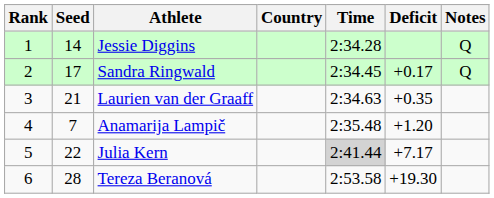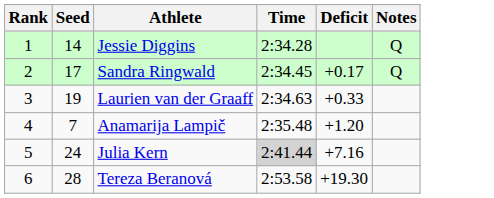 <table class="wikitable sortable" style="text-align:center">
 <tr>
 <th>Rank</th>
 <th>Seed</th>
 <th>Athlete</th>
-<th>Country</th>
 <th>Time</th>
 <th>Deficit</th>
 <th>Notes</th>
 </tr>
 <tr bgcolor=ccffcc>
 <td>1</td>
 <td>14</td>
 <td align=left><a href='#'>Jessie Diggins</a></td>
-<td align=left></td>
 <td>2:34.28</td>
 <td></td>
 <td>Q</td>
 </tr>
 <tr bgcolor=ccffcc>
 <td>2</td>
 <td>17</td>
 <td align=left><a href='#'>Sandra Ringwald</a></td>
-<td align=left></td>
 <td>2:34.45</td>
 <td>+0.17</td>
 <td>Q</td>
 </tr>
 <tr>
 <td>3</td>
-<td>21</td>
+<td>19</td>
 <td align=left><a href='#'>Laurien van der Graaff</a></td>
-<td align=left></td>
 <td>2:34.63</td>
-<td>+0.35</td>
+<td>+0.33</td>
 <td></td>
 </tr>
 <tr>
 <td>4</td>
 <td>7</td>
 <td align=left><a href='#'>Anamarija Lampič</a></td>
-<td align=left></td>
 <td>2:35.48</td>
 <td>+1.20</td>
 <td></td>
 </tr>
 <tr>
 <td>5</td>
-<td>22</td>
+<td>24</td>
 <td align=left><a href='#'>Julia Kern</a></td>
-<td align=left></td>
 <td style="background: lightgrey;">2:41.44</td>
-<td>+7.17</td>
+<td>+7.16</td>
 <td></td>
 </tr>
 <tr>
 <td>6</td>
 <td>28</td>
 <td align=left><a href='#'>Tereza Beranová</a></td>
-<td align=left></td>
 <td>2:53.58</td>
 <td>+19.30</td>
 <td></td>
 </tr>
 </table>
